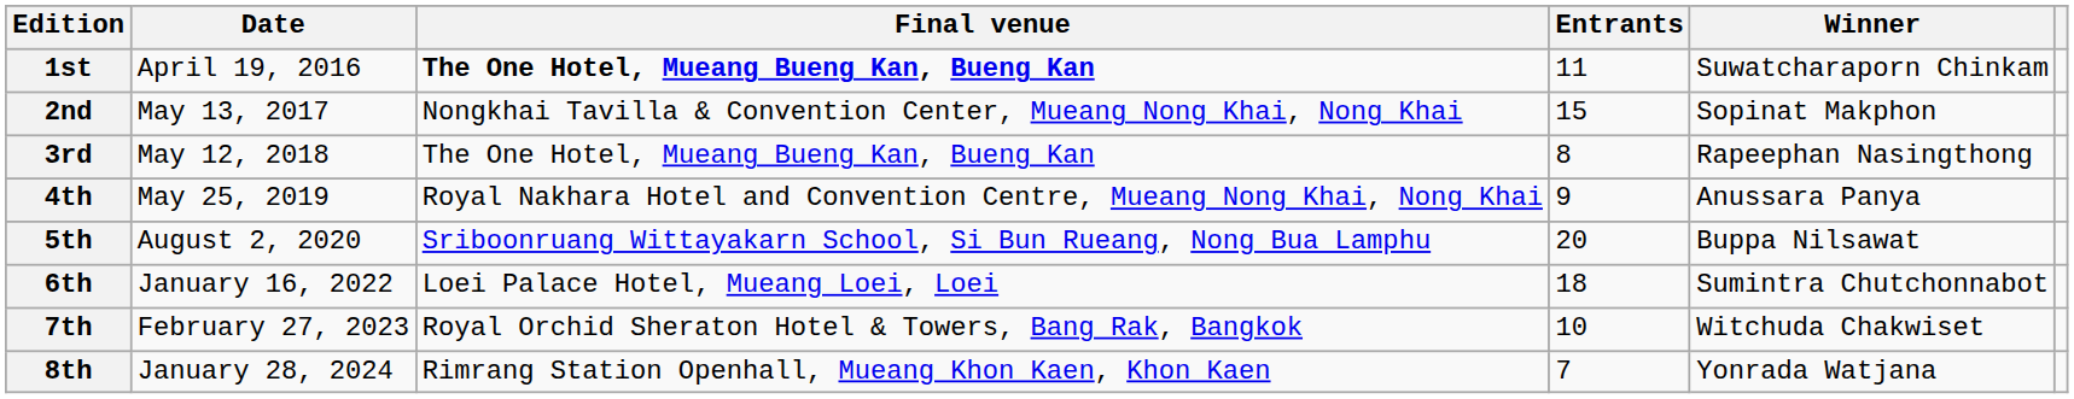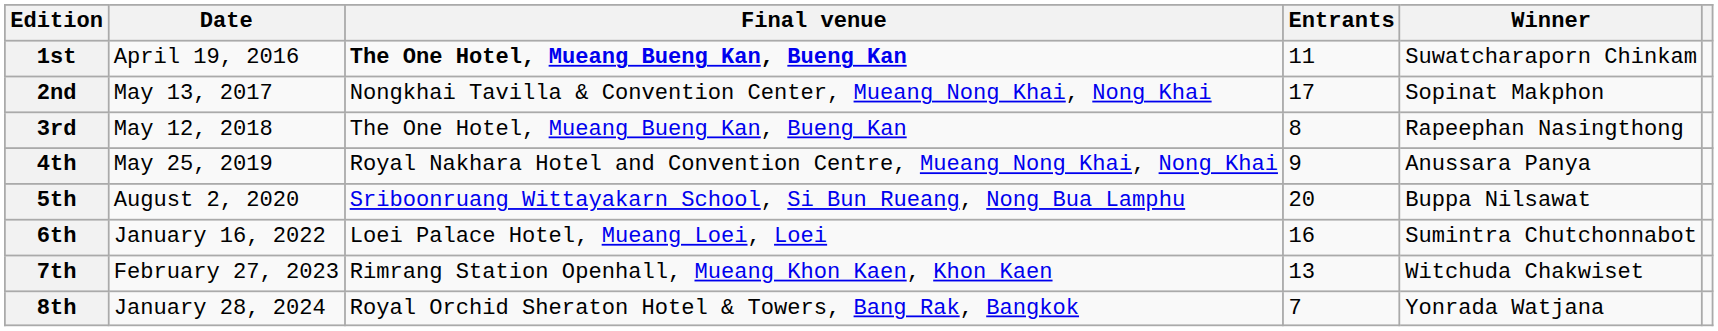 <table class="wikitable defaultcenter col2left col3left col5left" style="font-size:95%;">
 <tr>
 <th>Edition</th>
 <th>Date</th>
 <th>Final venue</th>
 <th>Entrants</th>
 <th>Winner</th>
 <th></th>
 </tr>
 <tr>
 <th>1st</th>
 <td>April 19, 2016</td>
 <td><strong>The One Hotel, <a href='#'>Mueang Bueng Kan</a>, <a href='#'>Bueng Kan</a></strong></td>
 <td>11</td>
 <td>Suwatcharaporn Chinkam</td>
 <td></td>
 </tr>
 <tr>
 <th>2nd</th>
 <td>May 13, 2017</td>
 <td>Nongkhai Tavilla & Convention Center, <a href='#'>Mueang Nong Khai</a>, <a href='#'>Nong Khai</a></td>
-<td>15</td>
+<td>17</td>
 <td>Sopinat Makphon</td>
 <td></td>
 </tr>
 <tr>
 <th>3rd</th>
 <td>May 12, 2018</td>
 <td>The One Hotel, <a href='#'>Mueang Bueng Kan</a>, <a href='#'>Bueng Kan</a></td>
 <td>8</td>
 <td>Rapeephan Nasingthong</td>
 <td></td>
 </tr>
 <tr>
 <th>4th</th>
 <td>May 25, 2019</td>
 <td>Royal Nakhara Hotel and Convention Centre, <a href='#'>Mueang Nong Khai</a>, <a href='#'>Nong Khai</a></td>
 <td>9</td>
 <td>Anussara Panya</td>
 <td></td>
 </tr>
 <tr>
 <th>5th</th>
 <td>August 2, 2020</td>
 <td><a href='#'>Sriboonruang Wittayakarn School</a>, <a href='#'>Si Bun Rueang</a>, <a href='#'>Nong Bua Lamphu</a></td>
 <td>20</td>
 <td>Buppa Nilsawat</td>
 <td></td>
 </tr>
 <tr>
 <th>6th</th>
 <td>January 16, 2022</td>
 <td>Loei Palace Hotel, <a href='#'>Mueang Loei</a>, <a href='#'>Loei</a></td>
-<td>18</td>
+<td>16</td>
 <td>Sumintra Chutchonnabot</td>
 <td></td>
 </tr>
 <tr>
 <th>7th</th>
 <td>February 27, 2023</td>
-<td>Royal Orchid Sheraton Hotel & Towers, <a href='#'>Bang Rak</a>, <a href='#'>Bangkok</a></td>
-<td>10</td>
+<td>Rimrang Station Openhall, <a href='#'>Mueang Khon Kaen</a>, <a href='#'>Khon Kaen</a></td>
+<td>13</td>
 <td>Witchuda Chakwiset</td>
 <td></td>
 </tr>
 <tr>
 <th>8th</th>
 <td>January 28, 2024</td>
-<td>Rimrang Station Openhall, <a href='#'>Mueang Khon Kaen</a>, <a href='#'>Khon Kaen</a></td>
+<td>Royal Orchid Sheraton Hotel & Towers, <a href='#'>Bang Rak</a>, <a href='#'>Bangkok</a></td>
 <td>7</td>
 <td>Yonrada Watjana</td>
 <td></td>
 </tr>
 </table>
